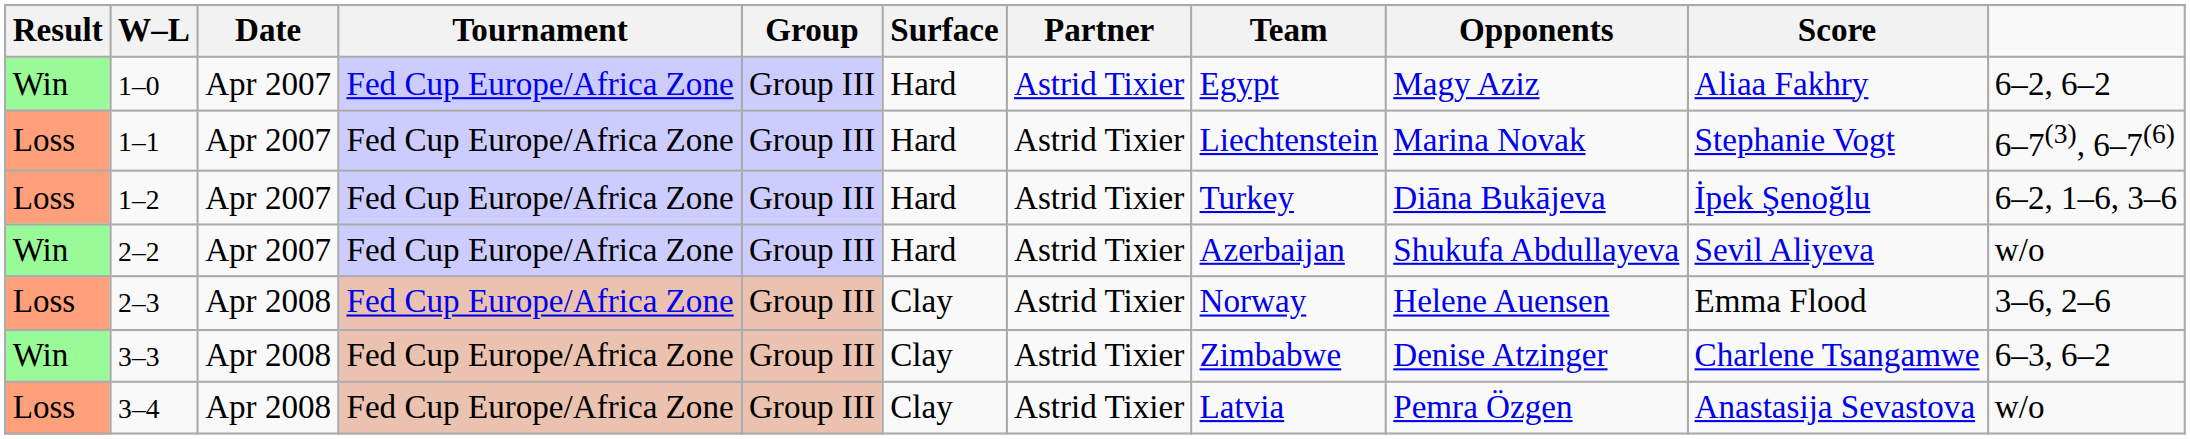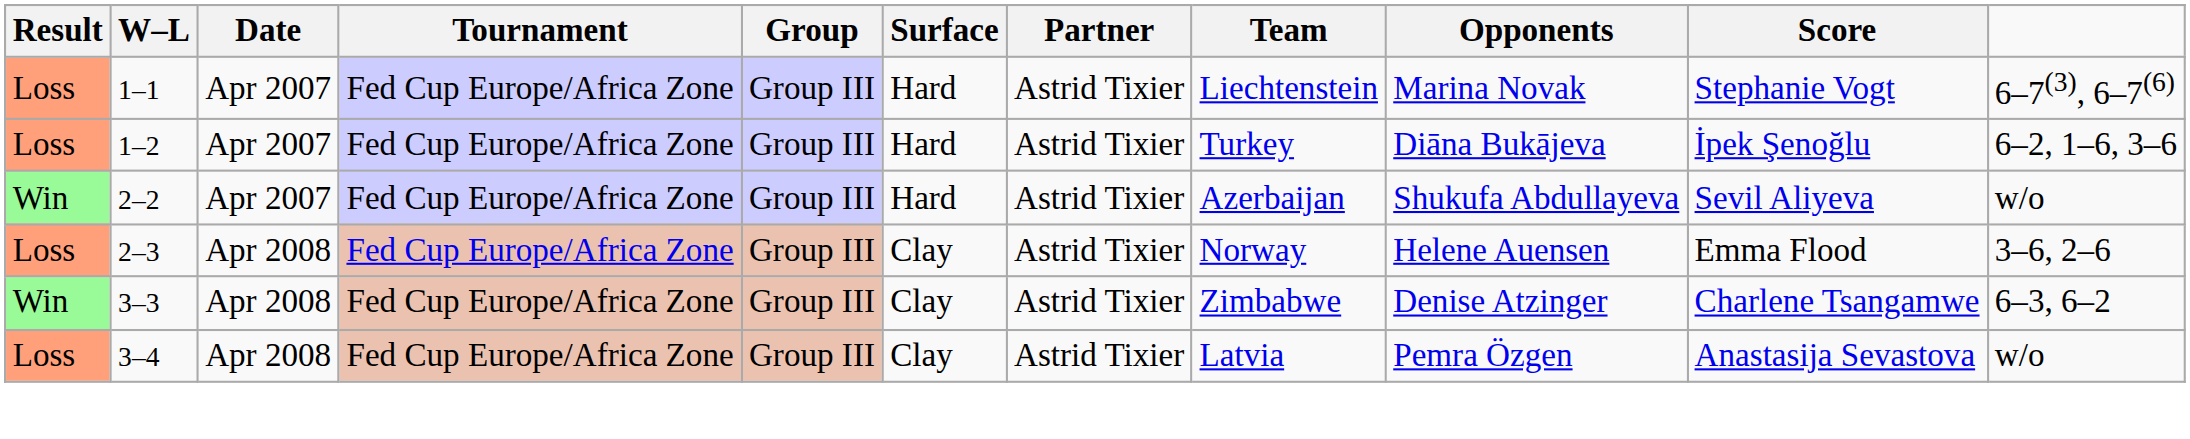 <table class="sortable wikitable">
 <tr>
 <th>Result</th>
 <th class="unsortable">W–L</th>
 <th>Date</th>
 <th>Tournament</th>
 <th>Group</th>
 <th>Surface</th>
 <th>Partner</th>
 <th>Team</th>
 <th>Opponents</th>
 <th class="unsortable">Score</th>
-</tr>
-<tr>
-<td style="background:#98fb98;">Win</td>
-<td><small>1–0</small></td>
-<td>Apr 2007</td>
-<td style="background:#ccccff;"><a href='#'>Fed Cup Europe/Africa Zone</a></td>
-<td style="background:#ccccff;">Group III</td>
-<td>Hard</td>
-<td> <a href='#'>Astrid Tixier</a></td>
-<td><a href='#'>Egypt</a></td>
-<td> <a href='#'>Magy Aziz</a></td>
-<td> <a href='#'>Aliaa Fakhry</a></td>
-<td>6–2, 6–2</td>
 </tr>
 <tr>
 <td bgcolor="FFA07A">Loss</td>
 <td><small>1–1</small></td>
 <td>Apr 2007</td>
 <td style="background:#ccccff;">Fed Cup Europe/Africa Zone</td>
 <td style="background:#ccccff;">Group III</td>
 <td>Hard</td>
 <td> Astrid Tixier</td>
 <td><a href='#'>Liechtenstein</a></td>
 <td> <a href='#'>Marina Novak</a></td>
 <td> <a href='#'>Stephanie Vogt</a></td>
 <td>6–7<sup>(3)</sup>, 6–7<sup>(6)</sup></td>
 </tr>
 <tr>
 <td bgcolor="FFA07A">Loss</td>
 <td><small>1–2</small></td>
 <td>Apr 2007</td>
 <td style="background:#ccccff;">Fed Cup Europe/Africa Zone</td>
 <td style="background:#ccccff;">Group III</td>
 <td>Hard</td>
 <td> Astrid Tixier</td>
 <td><a href='#'>Turkey</a></td>
 <td> <a href='#'>Diāna Bukājeva</a></td>
 <td> <a href='#'>İpek Şenoğlu</a></td>
 <td>6–2, 1–6, 3–6</td>
 </tr>
 <tr>
 <td style="background:#98fb98;">Win</td>
 <td><small>2–2</small></td>
 <td>Apr 2007</td>
 <td style="background:#ccccff;">Fed Cup Europe/Africa Zone</td>
 <td style="background:#ccccff;">Group III</td>
 <td>Hard</td>
 <td> Astrid Tixier</td>
 <td><a href='#'>Azerbaijan</a></td>
 <td> <a href='#'>Shukufa Abdullayeva</a></td>
 <td> <a href='#'>Sevil Aliyeva</a></td>
 <td>w/o</td>
 </tr>
 <tr>
 <td bgcolor="FFA07A">Loss</td>
 <td><small>2–3</small></td>
 <td>Apr 2008</td>
 <td bgcolor="#EBC2AF"><a href='#'>Fed Cup Europe/Africa Zone</a></td>
 <td bgcolor="#EBC2AF">Group III</td>
 <td>Clay</td>
 <td> Astrid Tixier</td>
 <td><a href='#'>Norway</a></td>
 <td> <a href='#'>Helene Auensen</a></td>
 <td> Emma Flood</td>
 <td>3–6, 2–6</td>
 </tr>
 <tr>
 <td style="background:#98fb98;">Win</td>
 <td><small>3–3</small></td>
 <td>Apr 2008</td>
 <td bgcolor="#EBC2AF">Fed Cup Europe/Africa Zone</td>
 <td bgcolor="#EBC2AF">Group III</td>
 <td>Clay</td>
 <td> Astrid Tixier</td>
 <td><a href='#'>Zimbabwe</a></td>
 <td> <a href='#'>Denise Atzinger</a></td>
 <td> <a href='#'>Charlene Tsangamwe</a></td>
 <td>6–3, 6–2</td>
 </tr>
 <tr>
 <td bgcolor="FFA07A">Loss</td>
 <td><small>3–4</small></td>
 <td>Apr 2008</td>
 <td bgcolor="#EBC2AF">Fed Cup Europe/Africa Zone</td>
 <td bgcolor="#EBC2AF">Group III</td>
 <td>Clay</td>
 <td> Astrid Tixier</td>
 <td><a href='#'>Latvia</a></td>
 <td> <a href='#'>Pemra Özgen</a></td>
 <td> <a href='#'>Anastasija Sevastova</a></td>
 <td>w/o</td>
 </tr>
 </table>
